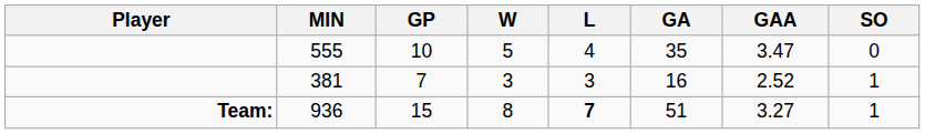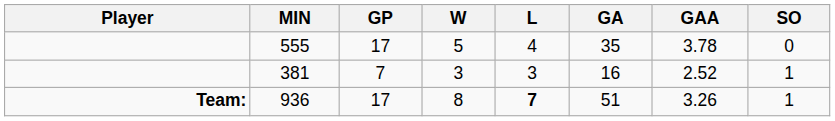 <table class="wikitable sortable" width="60%">
 <tr>
 <th bgcolor="#DDDDFF" width="10%">Player</th>
 <th width="3%" bgcolor="#DDDDFF" title="Minutes played">MIN</th>
 <th width="3%" bgcolor="#DDDDFF" title="Games played in">GP</th>
 <th width="3%" bgcolor="#DDDDFF" title="Wins">W</th>
 <th width="3%" bgcolor="#DDDDFF"title="Losses">L</th>
 <th width="3%" bgcolor="#DDDDFF" title="Goals against">GA</th>
 <th width="3%" bgcolor="#DDDDFF" title="Goals against average">GAA</th>
 <th width="3%" bgcolor="#DDDDFF" title="Shut-outs">SO</th>
 </tr>
 <tr align="center">
 <td align="right"></td>
 <td>555</td>
-<td>10</td>
+<td>17</td>
 <td>5</td>
 <td>4</td>
 <td>35</td>
-<td>3.47</td>
+<td>3.78</td>
 <td>0</td>
 </tr>
 <tr align="center">
 <td align="right"></td>
 <td>381</td>
 <td>7</td>
 <td>3</td>
 <td>3</td>
 <td>16</td>
 <td>2.52</td>
 <td>1</td>
 </tr>
 <tr align="center">
 <td align="right"><strong>Team:</strong></td>
 <td>936</td>
-<td>15</td>
+<td>17</td>
 <td>8</td>
 <td><strong>7</strong></td>
 <td>51</td>
-<td>3.27</td>
+<td>3.26</td>
 <td>1</td>
 </tr>
 </table>
